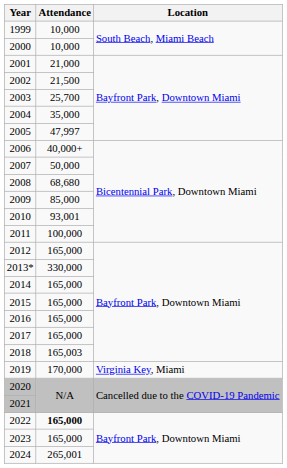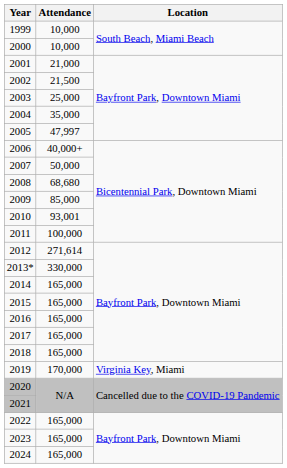 <table class="wikitable">
 <tr>
 <th>Year</th>
 <th>Attendance</th>
 <th>Location</th>
 </tr>
 <tr>
 <td align="center">1999</td>
 <td align="center">10,000</td>
 <td rowspan="2"><a href='#'>South Beach</a>, <a href='#'>Miami Beach</a></td>
 </tr>
 <tr>
 <td align="center">2000</td>
 <td align="center">10,000</td>
 </tr>
 <tr>
 <td align="center">2001</td>
 <td align="center">21,000</td>
 <td rowspan="5"><a href='#'>Bayfront Park</a>, <a href='#'>Downtown Miami</a></td>
 </tr>
 <tr>
 <td align="center">2002</td>
 <td align="center">21,500</td>
 </tr>
 <tr>
 <td align="center">2003</td>
-<td align="center">25,700</td>
+<td align="center">25,000</td>
 </tr>
 <tr>
 <td align="center">2004</td>
 <td align="center">35,000</td>
 </tr>
 <tr>
 <td align="center">2005</td>
 <td align="center">47,997</td>
 </tr>
 <tr>
 <td align="center">2006</td>
 <td align="center">40,000+</td>
 <td rowspan=6><a href='#'>Bicentennial Park</a>, Downtown Miami</td>
 </tr>
 <tr>
 <td align="center">2007</td>
 <td align="center">50,000</td>
 </tr>
 <tr>
 <td align="center">2008</td>
 <td align="center">68,680</td>
 </tr>
 <tr>
 <td align="center">2009</td>
 <td align="center">85,000</td>
 </tr>
 <tr>
 <td align="center">2010</td>
 <td align="center">93,001</td>
 </tr>
 <tr>
 <td align="center">2011</td>
 <td align="center">100,000</td>
 </tr>
 <tr>
 <td align="center">2012</td>
-<td align="center">165,000</td>
+<td align="center">271,614</td>
 <td rowspan="7"><a href='#'>Bayfront Park</a>, Downtown Miami</td>
 </tr>
 <tr>
 <td align="center">2013*</td>
 <td align="center">330,000</td>
 </tr>
 <tr>
 <td align="center">2014</td>
 <td align="center">165,000</td>
 </tr>
 <tr>
 <td align="center">2015</td>
 <td align="center">165,000</td>
 </tr>
 <tr>
 <td align="center">2016</td>
 <td align="center">165,000</td>
 </tr>
 <tr>
 <td align="center">2017</td>
 <td align="center">165,000</td>
 </tr>
 <tr>
 <td align="center">2018</td>
-<td align="center">165,003</td>
+<td align="center">165,000</td>
 </tr>
 <tr>
 <td align="center">2019</td>
 <td align="center">170,000</td>
 <td rowspan="1"><a href='#'>Virginia Key</a>, Miami</td>
 </tr>
 <tr>
 <td align="center" bgcolor=#C0C0C0>2020</td>
 <td rowspan="2" align="center" bgcolor=#C0C0C0>N/A</td>
 <td bgcolor=#C0C0C0 rowspan="2">Cancelled due to the <a href='#'>COVID-19 Pandemic</a></td>
 </tr>
 <tr>
 <td align="center" bgcolor=#C0C0C0>2021</td>
 </tr>
 <tr>
 <td align="center">2022</td>
-<td align="center"><strong>165,000</strong></td>
+<td align="center">165,000</td>
 <td rowspan="3"><a href='#'>Bayfront Park</a>, Downtown Miami</td>
 </tr>
 <tr>
 <td align="center">2023</td>
 <td align="center">165,000</td>
 </tr>
 <tr>
 <td align="center">2024</td>
-<td align="center">265,001</td>
+<td align="center">165,000</td>
 </tr>
 </table>
